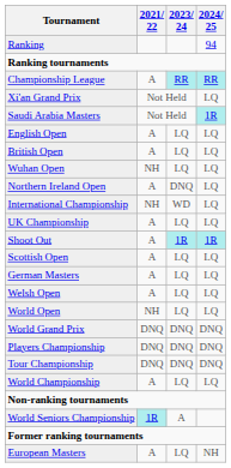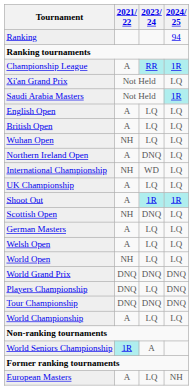 <table class="wikitable" style="font-size:85%;">
 <tr>
 <th>Tournament</th>
 <th><a href='#'>2021/<br>22</a></th>
 <th><a href='#'>2023/<br>24</a></th>
 <th><a href='#'>2024/<br>25</a></th>
 </tr>
 <tr>
 <td style="background:#EFEFEF;"><a href='#'>Ranking</a></td>
 <td align="center"></td>
 <td align="center"></td>
 <td align="center"><a href='#'>94</a></td>
 </tr>
 <tr>
 <td colspan="10"><strong>Ranking tournaments</strong></td>
 </tr>
 <tr>
 <td style="background:#EFEFEF;"><a href='#'>Championship League</a></td>
 <td align="center" style="color:#555555;">A</td>
 <td align="center" style="background:#afeeee;"><a href='#'>RR</a></td>
-<td align="center" style="background:#afeeee;"><a href='#'>RR</a></td>
+<td align="center" style="background:#afeeee;"><a href='#'>1R</a></td>
 </tr>
 <tr>
 <td style="background:#EFEFEF;"><a href='#'>Xi'an Grand Prix</a></td>
 <td align="center" colspan="2" style="color:#555555;">Not Held</td>
 <td align="center" style="color:#555555;">LQ</td>
 </tr>
 <tr>
 <td style="background:#EFEFEF;"><a href='#'>Saudi Arabia Masters</a></td>
 <td align="center" colspan="2" style="color:#555555;">Not Held</td>
 <td align="center" style="background:#afeeee;"><a href='#'>1R</a></td>
 </tr>
 <tr>
 <td style="background:#EFEFEF;"><a href='#'>English Open</a></td>
 <td align="center" style="color:#555555;">A</td>
 <td align="center" style="color:#555555;">LQ</td>
 <td align="center" style="color:#555555;">LQ</td>
 </tr>
 <tr>
 <td style="background:#EFEFEF;"><a href='#'>British Open</a></td>
 <td align="center" style="color:#555555;">A</td>
 <td align="center" style="color:#555555;">LQ</td>
 <td align="center" style="color:#555555;">LQ</td>
 </tr>
 <tr>
 <td style="background:#EFEFEF;"><a href='#'>Wuhan Open</a></td>
 <td align="center" style="color:#555555;">NH</td>
 <td align="center" style="color:#555555;">LQ</td>
 <td align="center" style="color:#555555;">LQ</td>
 </tr>
 <tr>
 <td style="background:#EFEFEF;"><a href='#'>Northern Ireland Open</a></td>
 <td align="center" style="color:#555555;">A</td>
 <td align="center" style="color:#555555;">DNQ</td>
 <td align="center" style="color:#555555;">LQ</td>
 </tr>
 <tr>
 <td style="background:#EFEFEF;"><a href='#'>International Championship</a></td>
 <td align="center" style="color:#555555;">NH</td>
 <td align="center" style="color:#555555;">WD</td>
 <td align="center" style="color:#555555;">LQ</td>
 </tr>
 <tr>
 <td style="background:#EFEFEF;"><a href='#'>UK Championship</a></td>
 <td align="center" style="color:#555555;">A</td>
 <td align="center" style="color:#555555;">LQ</td>
 <td align="center" style="color:#555555;">LQ</td>
 </tr>
 <tr>
 <td style="background:#EFEFEF;"><a href='#'>Shoot Out</a></td>
 <td align="center" style="color:#555555;">A</td>
 <td align="center" style="background:#afeeee;"><a href='#'>1R</a></td>
 <td align="center" style="background:#afeeee;"><a href='#'>1R</a></td>
 </tr>
 <tr>
 <td style="background:#EFEFEF;"><a href='#'>Scottish Open</a></td>
-<td align="center" style="color:#555555;">A</td>
-<td align="center" style="color:#555555;">LQ</td>
+<td align="center" style="color:#555555;">NH</td>
+<td align="center" style="color:#555555;">DNQ</td>
 <td align="center" style="color:#555555;">LQ</td>
 </tr>
 <tr>
 <td style="background:#EFEFEF;"><a href='#'>German Masters</a></td>
 <td align="center" style="color:#555555;">A</td>
 <td align="center" style="color:#555555;">LQ</td>
 <td align="center" style="color:#555555;">LQ</td>
 </tr>
 <tr>
 <td style="background:#EFEFEF;"><a href='#'>Welsh Open</a></td>
 <td align="center" style="color:#555555;">A</td>
 <td align="center" style="color:#555555;">LQ</td>
 <td align="center" style="color:#555555;">LQ</td>
 </tr>
 <tr>
 <td style="background:#EFEFEF;"><a href='#'>World Open</a></td>
 <td align="center" style="color:#555555;">NH</td>
 <td align="center" style="color:#555555;">LQ</td>
 <td align="center" style="color:#555555;">LQ</td>
 </tr>
 <tr>
 <td style="background:#EFEFEF;"><a href='#'>World Grand Prix</a></td>
 <td align="center" style="color:#555555;">DNQ</td>
 <td align="center" style="color:#555555;">DNQ</td>
 <td align="center" style="color:#555555;">DNQ</td>
 </tr>
 <tr>
 <td style="background:#EFEFEF;"><a href='#'>Players Championship</a></td>
 <td align="center" style="color:#555555;">DNQ</td>
-<td align="center" style="color:#555555;">DNQ</td>
+<td align="center" style="color:#555555;">LQ</td>
 <td align="center" style="color:#555555;">DNQ</td>
 </tr>
 <tr>
 <td style="background:#EFEFEF;"><a href='#'>Tour Championship</a></td>
 <td align="center" style="color:#555555;">DNQ</td>
 <td align="center" style="color:#555555;">DNQ</td>
 <td align="center" style="color:#555555;">DNQ</td>
 </tr>
 <tr>
 <td style="background:#EFEFEF;"><a href='#'>World Championship</a></td>
 <td align="center" style="color:#555555;">A</td>
 <td align="center" style="color:#555555;">LQ</td>
 <td align="center" style="color:#555555;">LQ</td>
 </tr>
 <tr>
 <td colspan="10"><strong>Non-ranking tournaments</strong></td>
 </tr>
 <tr>
 <td style="background:#EFEFEF;"><a href='#'>World Seniors Championship</a></td>
 <td align="center" style="background:#afeeee;"><a href='#'>1R</a></td>
 <td align="center" style="color:#555555;">A</td>
 <td></td>
 </tr>
 <tr>
 <td colspan="10"><strong>Former ranking tournaments</strong></td>
 </tr>
 <tr>
 <td style="background:#EFEFEF;"><a href='#'>European Masters</a></td>
 <td align="center" style="color:#555555;">A</td>
 <td align="center" style="color:#555555;">LQ</td>
 <td align="center" style="color:#555555;">NH</td>
 </tr>
 </table>
